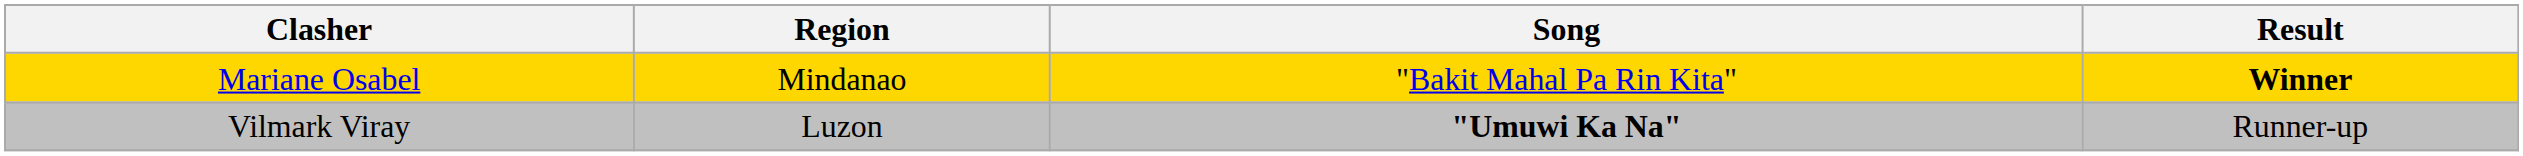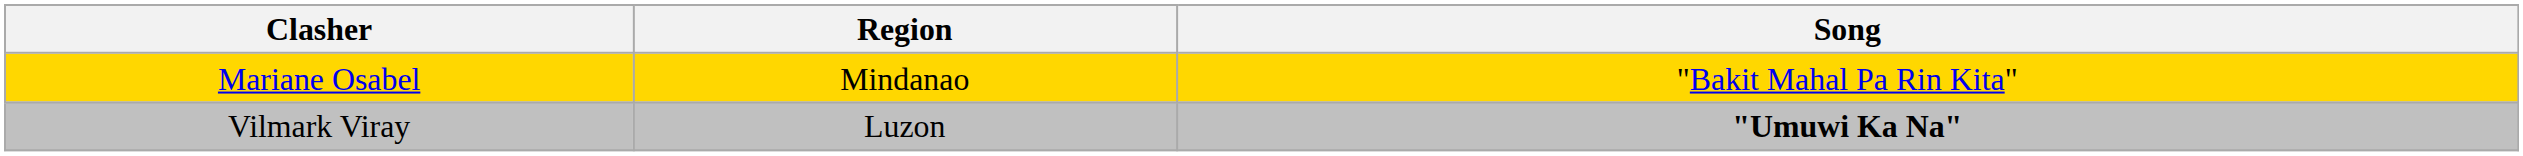 <table class="wikitable" style="text-align:center; line-height:17px; width:100%;">
 <tr>
 <th width="25%">Clasher</th>
 <th>Region</th>
 <th>Song</th>
-<th>Result</th>
 </tr>
 <tr>
 <td style="background:gold;"><a href='#'>Mariane Osabel</a></td>
 <td style="background:gold;">Mindanao</td>
 <td style="background:gold;">"<a href='#'>Bakit Mahal Pa Rin Kita</a>"</td>
-<td style="background:gold;"><strong>Winner</strong></td>
 </tr>
 <tr>
 <td style="background:silver;">Vilmark Viray</td>
 <td style="background:silver;">Luzon</td>
 <td style="background:silver;"><strong>"Umuwi Ka Na"</strong></td>
-<td style="background:silver;">Runner-up</td>
 </tr>
 </table>
